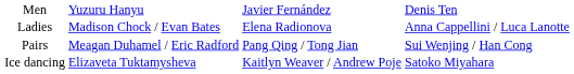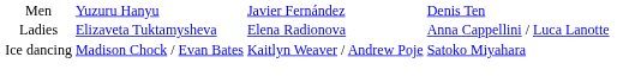 <table>
 <tr>
 <td align=center>Men</td>
 <td> <a href='#'>Yuzuru Hanyu</a></td>
 <td> <a href='#'>Javier Fernández</a></td>
 <td> <a href='#'>Denis Ten</a></td>
 </tr>
 <tr>
 <td align=center>Ladies</td>
-<td> <a href='#'>Madison Chock</a> / <a href='#'>Evan Bates</a></td>
+<td> <a href='#'>Elizaveta Tuktamysheva</a></td>
 <td> <a href='#'>Elena Radionova</a></td>
 <td> <a href='#'>Anna Cappellini</a> / <a href='#'>Luca Lanotte</a></td>
 </tr>
 <tr>
-<td align=center>Pairs</td>
-<td> <a href='#'>Meagan Duhamel</a> / <a href='#'>Eric Radford</a></td>
-<td> <a href='#'>Pang Qing</a> / <a href='#'>Tong Jian</a></td>
-<td> <a href='#'>Sui Wenjing</a> / <a href='#'>Han Cong</a></td>
-</tr>
-<tr>
 <td align=center>Ice dancing</td>
-<td> <a href='#'>Elizaveta Tuktamysheva</a></td>
+<td> <a href='#'>Madison Chock</a> / <a href='#'>Evan Bates</a></td>
 <td> <a href='#'>Kaitlyn Weaver</a> / <a href='#'>Andrew Poje</a></td>
 <td> <a href='#'>Satoko Miyahara</a></td>
 </tr>
 </table>
